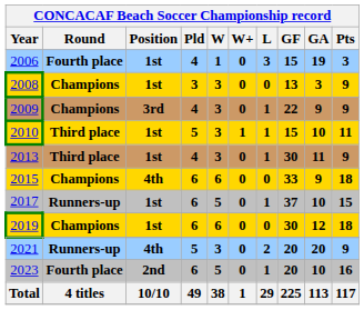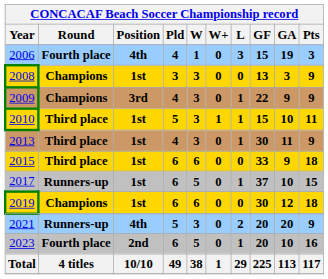 <table class="wikitable" style="text-align: center;">
 <tr>
 <th colspan=10><a href='#'>CONCACAF Beach Soccer Championship record</a></th>
 </tr>
 <tr>
 <th>Year</th>
 <th>Round</th>
 <th>Position</th>
 <th>Pld</th>
 <th>W</th>
 <th>W+</th>
 <th>L</th>
 <th>GF</th>
 <th>GA</th>
 <th>Pts</th>
 </tr>
 <tr style="background:#9acdff">
 <td> <a href='#'>2006</a></td>
 <td><strong>Fourth place</strong></td>
-<td><strong>1st</strong></td>
+<td><strong>4th</strong></td>
 <td><strong>4</strong></td>
 <td><strong>1</strong></td>
 <td><strong>0</strong></td>
 <td><strong>3</strong></td>
 <td><strong>15</strong></td>
 <td><strong>19</strong></td>
 <td><strong>3</strong></td>
 </tr>
 <tr bgcolor=gold>
 <td style="border: 3px solid green"> <a href='#'>2008</a></td>
 <td><strong>Champions</strong></td>
 <td><strong>1st</strong></td>
 <td><strong>3</strong></td>
 <td><strong>3</strong></td>
 <td><strong>0</strong></td>
 <td><strong>0</strong></td>
 <td><strong>13</strong></td>
 <td><strong>3</strong></td>
 <td><strong>9</strong></td>
 </tr>
 <tr bgcolor="#cc9966">
 <td style="border: 3px solid green"> <a href='#'>2009</a></td>
 <td><strong>Champions</strong></td>
 <td><strong>3rd</strong></td>
 <td><strong>4</strong></td>
 <td><strong>3</strong></td>
 <td><strong>0</strong></td>
 <td><strong>1</strong></td>
 <td><strong>22</strong></td>
 <td><strong>9</strong></td>
 <td><strong>9</strong></td>
 </tr>
 <tr bgcolor=gold>
 <td style="border: 3px solid green"> <a href='#'>2010</a></td>
 <td><strong>Third place</strong></td>
 <td><strong>1st</strong></td>
 <td><strong>5</strong></td>
 <td><strong>3</strong></td>
 <td><strong>1</strong></td>
 <td><strong>1</strong></td>
 <td><strong>15</strong></td>
 <td><strong>10</strong></td>
 <td><strong>11</strong></td>
 </tr>
 <tr bgcolor="#cc9966">
 <td> <a href='#'>2013</a></td>
 <td><strong>Third place</strong></td>
 <td><strong>1st</strong></td>
 <td><strong>4</strong></td>
 <td><strong>3</strong></td>
 <td><strong>0</strong></td>
 <td><strong>1</strong></td>
 <td><strong>30</strong></td>
 <td><strong>11</strong></td>
 <td><strong>9</strong></td>
 </tr>
 <tr bgcolor=gold>
 <td> <a href='#'>2015</a></td>
-<td><strong>Champions</strong></td>
-<td><strong>4th</strong></td>
+<td><strong>Third place</strong></td>
+<td><strong>1st</strong></td>
 <td><strong>6</strong></td>
 <td><strong>6</strong></td>
 <td><strong>0</strong></td>
 <td><strong>0</strong></td>
 <td><strong>33</strong></td>
 <td><strong>9</strong></td>
 <td><strong>18</strong></td>
 </tr>
 <tr bgcolor=Silver>
 <td> <a href='#'>2017</a></td>
 <td><strong>Runners-up</strong></td>
 <td><strong>1st</strong></td>
 <td><strong>6</strong></td>
 <td><strong>5</strong></td>
 <td><strong>0</strong></td>
 <td><strong>1</strong></td>
 <td><strong>37</strong></td>
 <td><strong>10</strong></td>
 <td><strong>15</strong></td>
 </tr>
 <tr bgcolor=gold>
 <td style="border: 3px solid green"> <a href='#'>2019</a></td>
 <td><strong>Champions</strong></td>
 <td><strong>1st</strong></td>
 <td><strong>6</strong></td>
 <td><strong>6</strong></td>
 <td><strong>0</strong></td>
 <td><strong>0</strong></td>
 <td><strong>30</strong></td>
 <td><strong>12</strong></td>
 <td><strong>18</strong></td>
 </tr>
 <tr>
 </tr>
 <tr style="background:#9acdff">
 <td> <a href='#'>2021</a></td>
 <td><strong>Runners-up</strong></td>
 <td><strong>4th</strong></td>
 <td><strong>5</strong></td>
 <td><strong>3</strong></td>
 <td><strong>0</strong></td>
 <td><strong>2</strong></td>
 <td><strong>20</strong></td>
 <td><strong>20</strong></td>
 <td><strong>9</strong></td>
 </tr>
 <tr bgcolor=Silver>
 <td> <a href='#'>2023</a></td>
 <td><strong>Fourth place</strong></td>
 <td><strong>2nd</strong></td>
 <td><strong>6</strong></td>
 <td><strong>5</strong></td>
 <td><strong>0</strong></td>
 <td><strong>1</strong></td>
 <td><strong>20</strong></td>
 <td><strong>10</strong></td>
 <td><strong>16</strong></td>
 </tr>
 <tr>
 <th>Total</th>
 <th>4 titles</th>
 <th>10/10</th>
 <th>49</th>
 <th>38</th>
 <th>1</th>
 <th>29</th>
 <th>225</th>
 <th>113</th>
 <th>117</th>
 </tr>
 <tr>
 </tr>
 </table>
